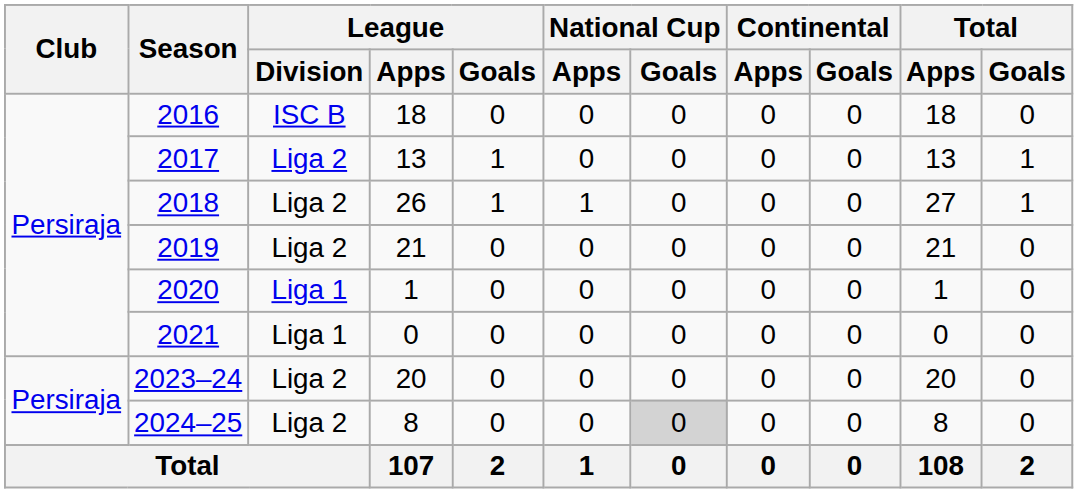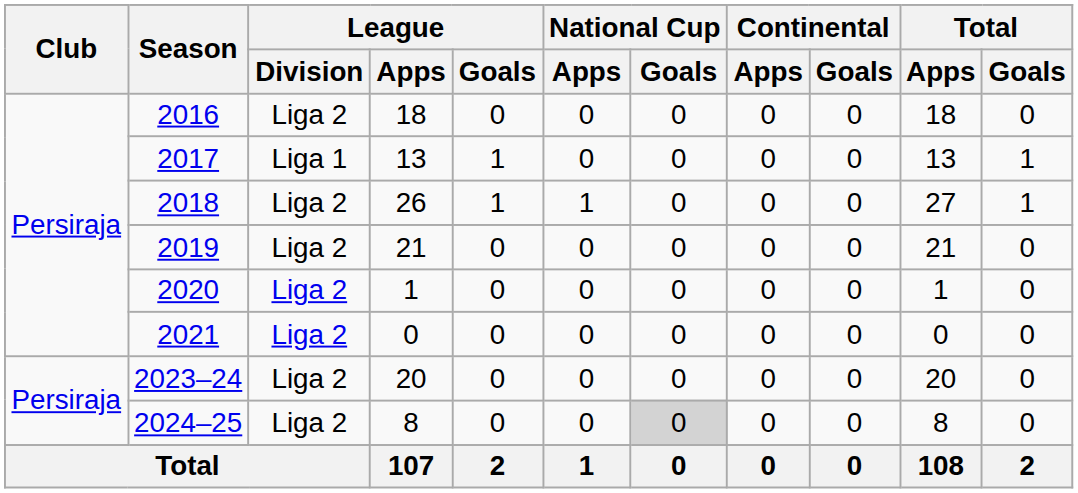 <table class="wikitable" style="font-size:90%; text-align:center;">
 <tr>
 <th rowspan="2">Club</th>
 <th rowspan="2">Season</th>
 <th colspan="3">League</th>
 <th colspan="2">National Cup</th>
 <th colspan="2">Continental</th>
 <th colspan="2">Total</th>
 </tr>
 <tr>
 <th>Division</th>
 <th>Apps</th>
 <th>Goals</th>
 <th>Apps</th>
 <th>Goals</th>
 <th>Apps</th>
 <th>Goals</th>
 <th>Apps</th>
 <th>Goals</th>
 </tr>
 <tr>
 <td rowspan="6"><a href='#'>Persiraja</a></td>
 <td><a href='#'>2016</a></td>
-<td><a href='#'>ISC B</a></td>
+<td>Liga 2</td>
 <td>18</td>
 <td>0</td>
 <td>0</td>
 <td>0</td>
 <td>0</td>
 <td>0</td>
 <td>18</td>
 <td>0</td>
 </tr>
 <tr>
 <td><a href='#'>2017</a></td>
-<td><a href='#'>Liga 2</a></td>
+<td>Liga 1</td>
 <td>13</td>
 <td>1</td>
 <td>0</td>
 <td>0</td>
 <td>0</td>
 <td>0</td>
 <td>13</td>
 <td>1</td>
 </tr>
 <tr>
 <td><a href='#'>2018</a></td>
 <td>Liga 2</td>
 <td>26</td>
 <td>1</td>
 <td>1</td>
 <td>0</td>
 <td>0</td>
 <td>0</td>
 <td>27</td>
 <td>1</td>
 </tr>
 <tr>
 <td><a href='#'>2019</a></td>
 <td>Liga 2</td>
 <td>21</td>
 <td>0</td>
 <td>0</td>
 <td>0</td>
 <td>0</td>
 <td>0</td>
 <td>21</td>
 <td>0</td>
 </tr>
 <tr>
 <td><a href='#'>2020</a></td>
-<td><a href='#'>Liga 1</a></td>
+<td><a href='#'>Liga 2</a></td>
 <td>1</td>
 <td>0</td>
 <td>0</td>
 <td>0</td>
 <td>0</td>
 <td>0</td>
 <td>1</td>
 <td>0</td>
 </tr>
 <tr>
 <td><a href='#'>2021</a></td>
-<td>Liga 1</td>
+<td><a href='#'>Liga 2</a></td>
 <td>0</td>
 <td>0</td>
 <td>0</td>
 <td>0</td>
 <td>0</td>
 <td>0</td>
 <td>0</td>
 <td>0</td>
 </tr>
 <tr>
 <td rowspan="2"><a href='#'>Persiraja</a></td>
 <td><a href='#'>2023–24</a></td>
 <td>Liga 2</td>
 <td>20</td>
 <td>0</td>
 <td>0</td>
 <td>0</td>
 <td>0</td>
 <td>0</td>
 <td>20</td>
 <td>0</td>
 </tr>
 <tr>
 <td><a href='#'>2024–25</a></td>
 <td>Liga 2</td>
 <td>8</td>
 <td>0</td>
 <td>0</td>
 <td style="background: lightgrey;">0</td>
 <td>0</td>
 <td>0</td>
 <td>8</td>
 <td>0</td>
 </tr>
 <tr>
 <th colspan="3">Total</th>
 <th>107</th>
 <th>2</th>
 <th>1</th>
 <th>0</th>
 <th>0</th>
 <th>0</th>
 <th>108</th>
 <th>2</th>
 </tr>
 </table>
